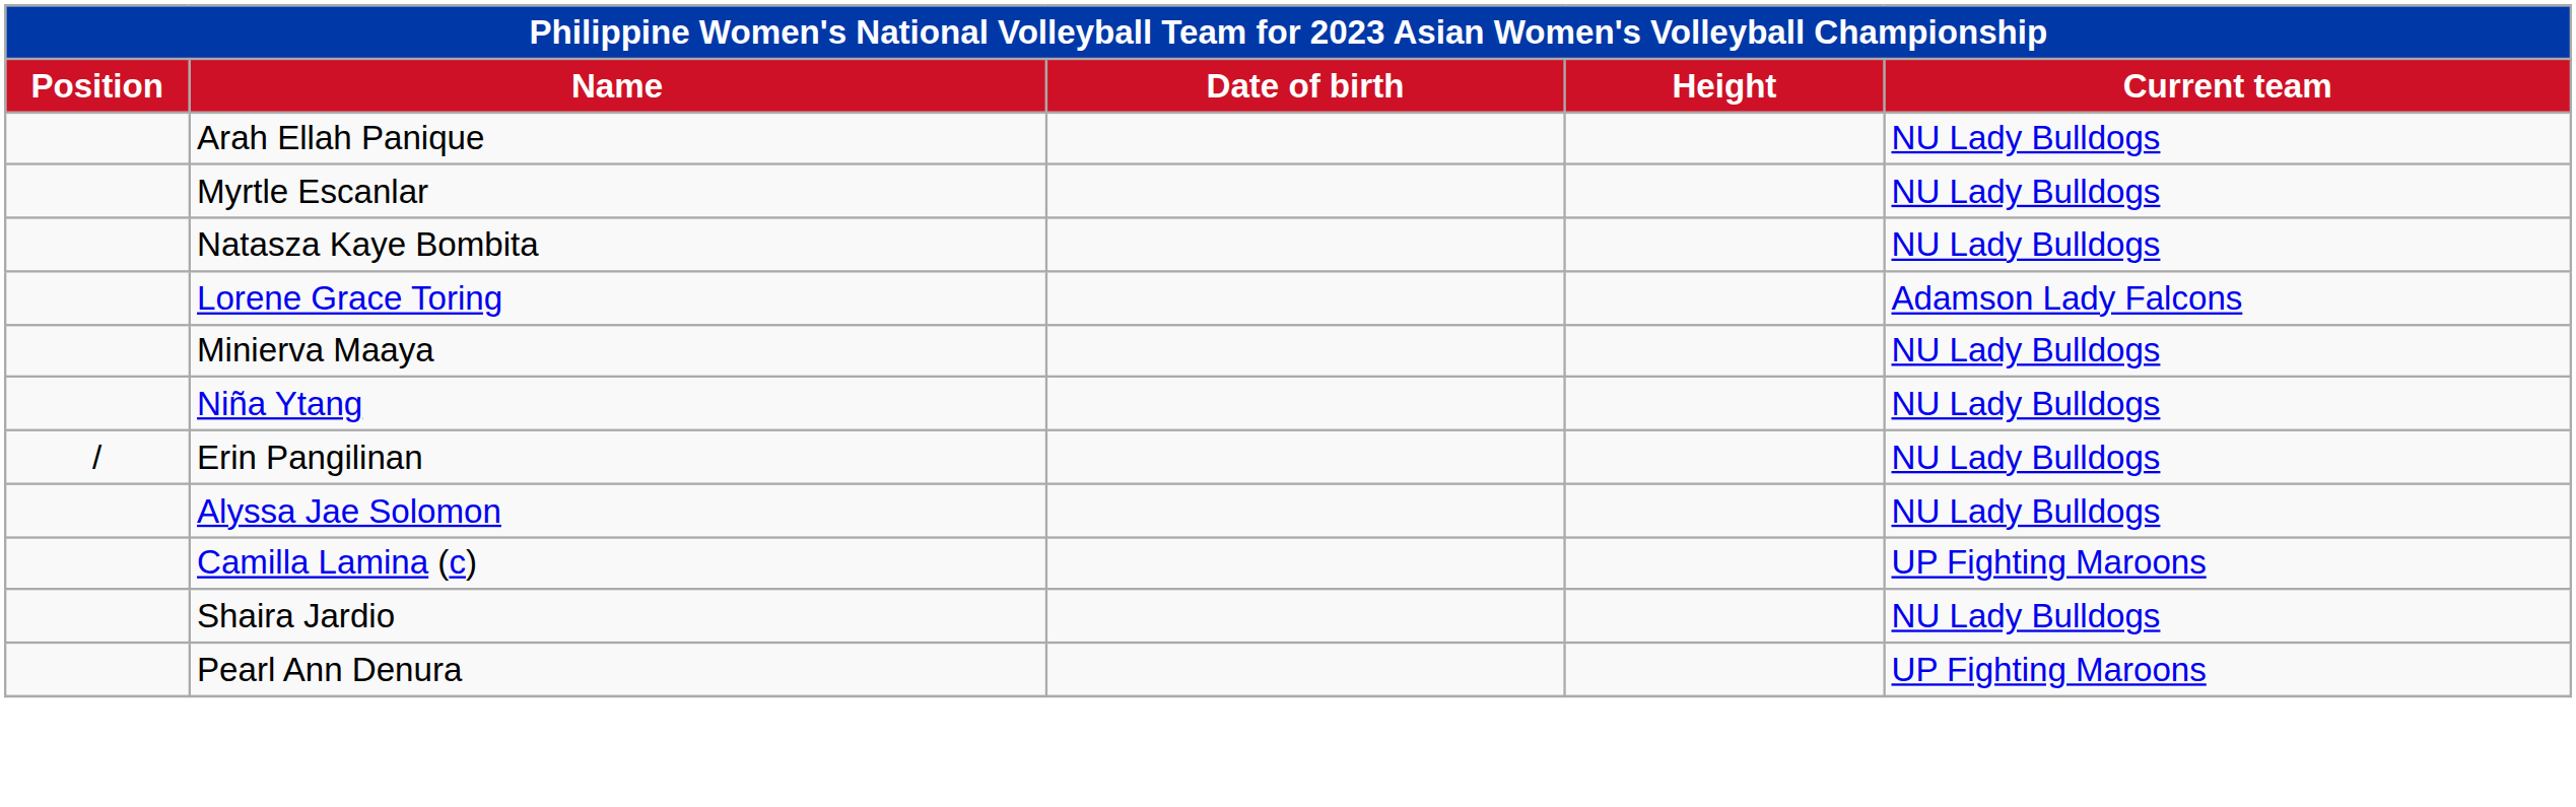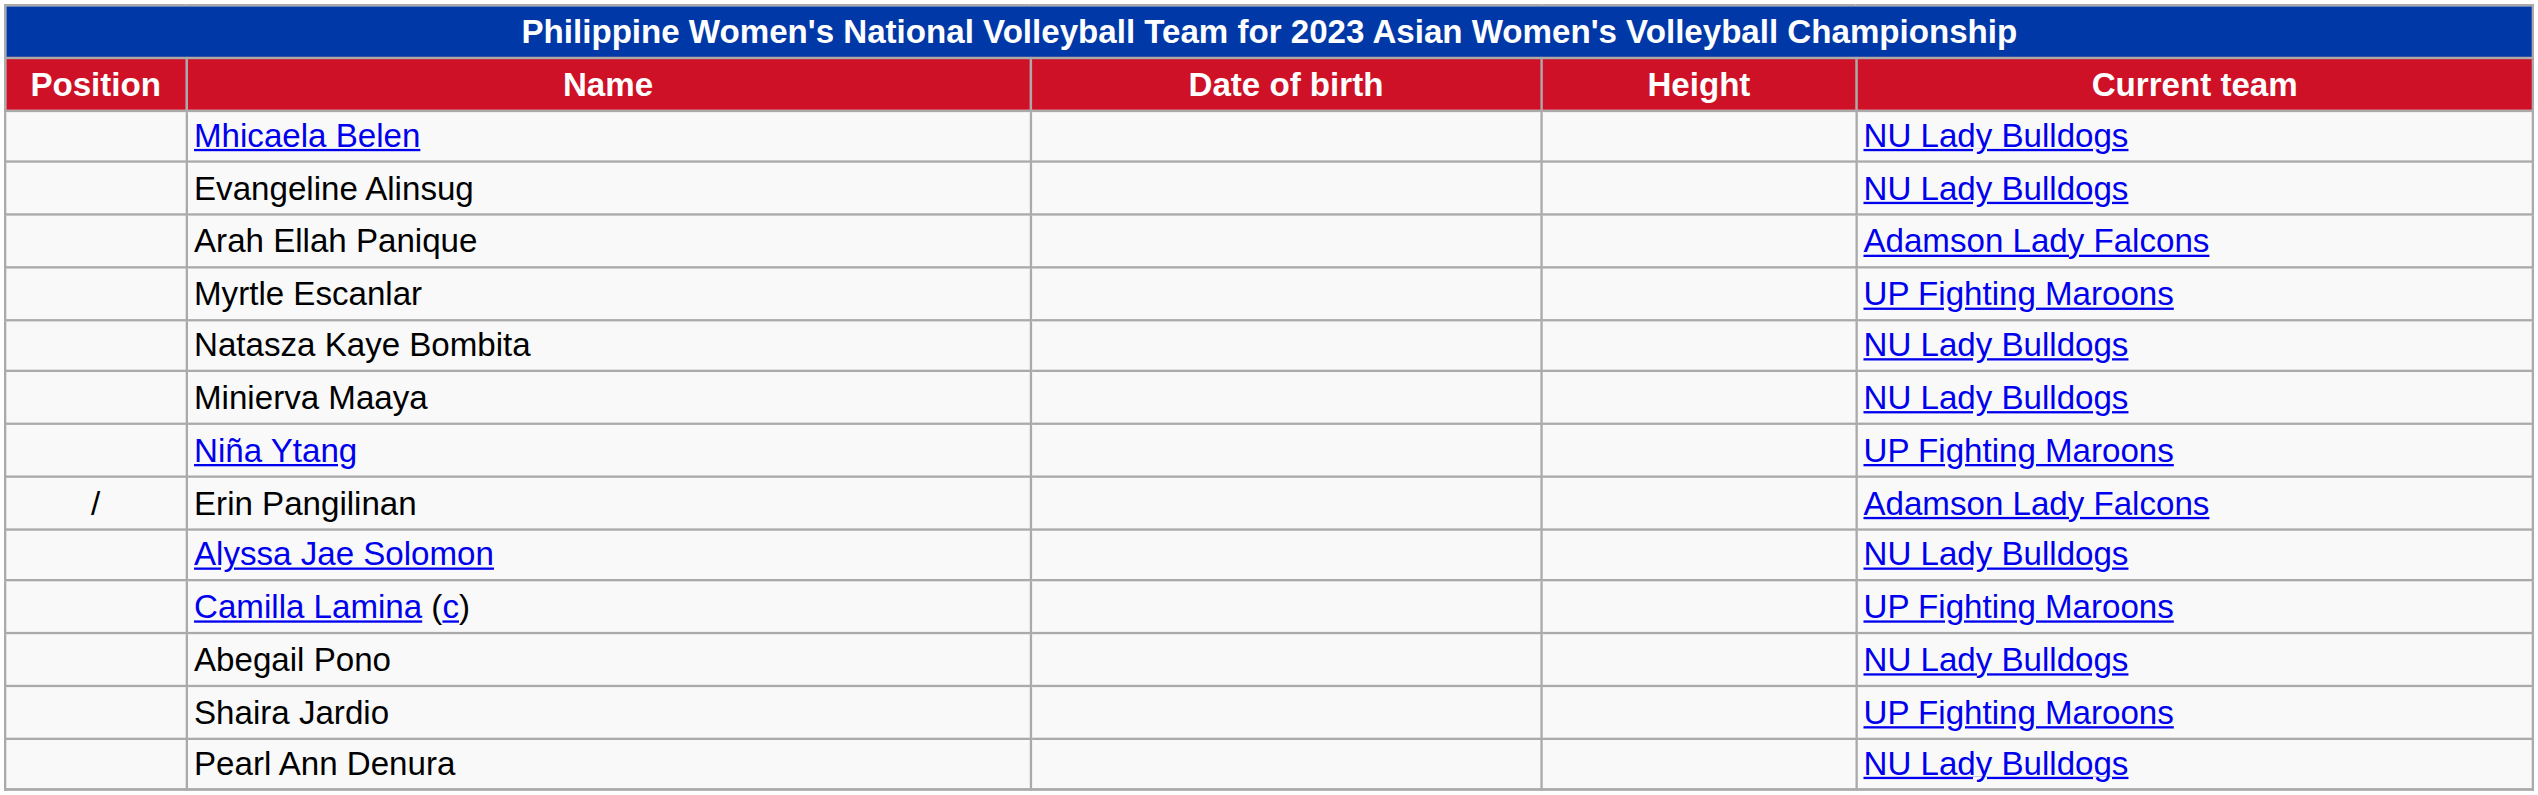 <table class="wikitable sortable" style="font-size:90%; text-align:center;">
 <tr>
 <th colspan="5" style= "background:#0038A8; color:#FFFFFF"><strong>Philippine Women's National Volleyball Team for 2023 Asian Women's Volleyball Championship</strong></th>
 </tr>
 <tr>
 <th style="width:5em; background:#CE1126; color:#FFFFFF;">Position</th>
 <th style="width:25em; background:#CE1126; color:#FFFFFF;">Name</th>
 <th style="width:15em; background:#CE1126; color:#FFFFFF;">Date of birth</th>
 <th style="width:9em; background:#CE1126; color:#FFFFFF;">Height</th>
 <th style="width:20em; background:#CE1126; color:#FFFFFF;">Current team</th>
 </tr>
 <tr align=center>
 <td></td>
-<td align=left>Arah Ellah Panique</td>
+<td align=left><a href='#'>Mhicaela Belen</a></td>
 <td align=right></td>
 <td></td>
 <td align=left> <a href='#'>NU Lady Bulldogs</a></td>
 </tr>
 <tr align=center>
 <td></td>
+<td align=left>Evangeline Alinsug</td>
+<td align=right></td>
+<td></td>
+<td align=left> <a href='#'>NU Lady Bulldogs</a></td>
+</tr>
+<tr align=center>
+<td></td>
+<td align=left>Arah Ellah Panique</td>
+<td align=right></td>
+<td></td>
+<td align=left> <a href='#'>Adamson Lady Falcons</a></td>
+</tr>
+<tr align=center>
+<td></td>
 <td align=left>Myrtle Escanlar</td>
 <td align=right></td>
 <td></td>
-<td align=left> <a href='#'>NU Lady Bulldogs</a></td>
+<td align=left> <a href='#'>UP Fighting Maroons</a></td>
 </tr>
 <tr align=center>
 <td></td>
 <td align=left>Natasza Kaye Bombita</td>
 <td align=right></td>
 <td></td>
 <td align=left> <a href='#'>NU Lady Bulldogs</a></td>
-</tr>
-<tr align=center>
-<td></td>
-<td align=left><a href='#'>Lorene Grace Toring</a></td>
-<td align=right></td>
-<td></td>
-<td align=left> <a href='#'>Adamson Lady Falcons</a></td>
 </tr>
 <tr align=center>
 <td></td>
 <td align=left>Minierva Maaya</td>
 <td align=right></td>
 <td></td>
 <td align=left> <a href='#'>NU Lady Bulldogs</a></td>
 </tr>
 <tr align=center>
 <td></td>
 <td align=left><a href='#'>Niña Ytang</a></td>
 <td align=right></td>
 <td></td>
-<td align=left> <a href='#'>NU Lady Bulldogs</a></td>
+<td align=left> <a href='#'>UP Fighting Maroons</a></td>
 </tr>
 <tr align=center>
 <td>/</td>
 <td align=left>Erin Pangilinan</td>
 <td align=right></td>
 <td></td>
-<td align=left> <a href='#'>NU Lady Bulldogs</a></td>
+<td align=left> <a href='#'>Adamson Lady Falcons</a></td>
 </tr>
 <tr align=center>
 <td></td>
 <td align=left><a href='#'>Alyssa Jae Solomon</a></td>
 <td align=right></td>
 <td></td>
 <td align=left> <a href='#'>NU Lady Bulldogs</a></td>
 </tr>
 <tr align=center>
 <td></td>
 <td align=left><a href='#'>Camilla Lamina</a> (<a href='#'>c</a>)</td>
 <td align=right></td>
 <td></td>
 <td align=left> <a href='#'>UP Fighting Maroons</a></td>
 </tr>
 <tr align=center>
 <td></td>
-<td align=left>Shaira Jardio</td>
+<td align=left>Abegail Pono</td>
 <td align=right></td>
 <td></td>
 <td align=left> <a href='#'>NU Lady Bulldogs</a></td>
 </tr>
 <tr align=center>
 <td></td>
-<td align=left>Pearl Ann Denura</td>
+<td align=left>Shaira Jardio</td>
 <td align=right></td>
 <td></td>
 <td align=left> <a href='#'>UP Fighting Maroons</a></td>
 </tr>
 <tr align=center>
+<td></td>
+<td align=left>Pearl Ann Denura</td>
+<td align=right></td>
+<td></td>
+<td align=left> <a href='#'>NU Lady Bulldogs</a></td>
+</tr>
+<tr align=center>
 </tr>
 </table>
